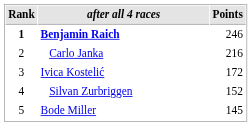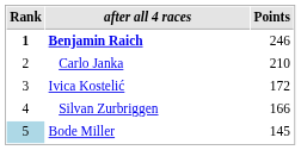 <table cellspacing="1" cellpadding="3" style="border:1px solid #AAAAAA;font-size:86%">
 <tr bgcolor="#E4E4E4">
 <th style="border-bottom:1px solid #AAAAAA" width=10>Rank</th>
 <th style="border-bottom:1px solid #AAAAAA" width=200><strong><em>after all 4 races</em></strong></th>
 <th style="border-bottom:1px solid #AAAAAA" width=20>Points</th>
 </tr>
 <tr>
 <td align="center"><strong>1</strong></td>
 <td> <strong><a href='#'>Benjamin Raich</a> </strong></td>
 <td align="right">246</td>
 </tr>
 <tr>
 <td align="center">2</td>
 <td>   <a href='#'>Carlo Janka</a></td>
-<td align="right">216</td>
+<td align="right">210</td>
 </tr>
 <tr>
 <td align="center">3</td>
 <td> <a href='#'>Ivica Kostelić</a></td>
 <td align="right">172</td>
 </tr>
 <tr>
 <td align="center">4</td>
 <td>   <a href='#'>Silvan Zurbriggen</a></td>
-<td align="right">152</td>
+<td align="right">166</td>
 </tr>
 <tr>
-<td align="center">5</td>
+<td align="center" style="background: lightblue;">5</td>
 <td> <a href='#'>Bode Miller</a></td>
 <td align="right">145</td>
 </tr>
 </table>
